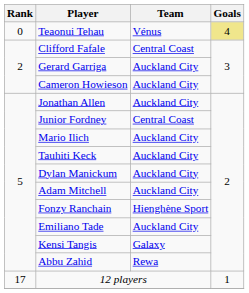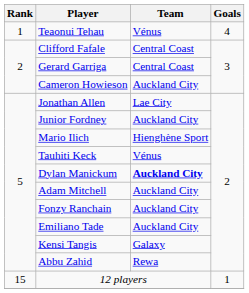 <table class="wikitable" style="text-align:center">
 <tr>
 <th>Rank</th>
 <th>Player</th>
 <th>Team</th>
 <th>Goals</th>
 </tr>
 <tr>
-<td>0</td>
+<td>1</td>
 <td align=left> <a href='#'>Teaonui Tehau</a></td>
 <td align=left> <a href='#'>Vénus</a></td>
-<td style="background: khaki;">4</td>
+<td>4</td>
 </tr>
 <tr>
 <td rowspan=3>2</td>
 <td align=left> <a href='#'>Clifford Fafale</a></td>
 <td align=left> <a href='#'>Central Coast</a></td>
 <td rowspan=3>3</td>
 </tr>
 <tr>
 <td align=left> <a href='#'>Gerard Garriga</a></td>
-<td align=left> <a href='#'>Auckland City</a></td>
+<td align=left> <a href='#'>Central Coast</a></td>
 </tr>
 <tr>
 <td align=left> <a href='#'>Cameron Howieson</a></td>
 <td align=left> <a href='#'>Auckland City</a></td>
 </tr>
 <tr>
 <td rowspan=10>5</td>
 <td align=left> <a href='#'>Jonathan Allen</a></td>
-<td align=left> <a href='#'>Auckland City</a></td>
+<td align=left> <a href='#'>Lae City</a></td>
 <td rowspan=10>2</td>
 </tr>
 <tr>
 <td align=left> <a href='#'>Junior Fordney</a></td>
-<td align=left> <a href='#'>Central Coast</a></td>
+<td align=left> <a href='#'>Auckland City</a></td>
 </tr>
 <tr>
 <td align=left> <a href='#'>Mario Ilich</a></td>
-<td align=left> <a href='#'>Auckland City</a></td>
+<td align=left> <a href='#'>Hienghène Sport</a></td>
 </tr>
 <tr>
 <td align=left> <a href='#'>Tauhiti Keck</a></td>
-<td align=left> <a href='#'>Auckland City</a></td>
+<td align=left> <a href='#'>Vénus</a></td>
 </tr>
 <tr>
 <td align=left> <a href='#'>Dylan Manickum</a></td>
-<td align=left> <a href='#'>Auckland City</a></td>
+<td align=left><strong> <a href='#'>Auckland City</a></strong></td>
 </tr>
 <tr>
 <td align=left> <a href='#'>Adam Mitchell</a></td>
 <td align=left> <a href='#'>Auckland City</a></td>
 </tr>
 <tr>
 <td align=left> <a href='#'>Fonzy Ranchain</a></td>
-<td align=left> <a href='#'>Hienghène Sport</a></td>
+<td align=left> <a href='#'>Auckland City</a></td>
 </tr>
 <tr>
 <td align=left> <a href='#'>Emiliano Tade</a></td>
 <td align=left> <a href='#'>Auckland City</a></td>
 </tr>
 <tr>
 <td align=left> <a href='#'>Kensi Tangis</a></td>
 <td align=left> <a href='#'>Galaxy</a></td>
 </tr>
 <tr>
 <td align=left> <a href='#'>Abbu Zahid</a></td>
 <td align=left> <a href='#'>Rewa</a></td>
 </tr>
 <tr>
-<td rowspan=1>17</td>
+<td rowspan=1>15</td>
 <td colspan=2><em>12 players</em></td>
 <td rowspan=1>1</td>
 </tr>
 <tr>
 </tr>
 </table>
